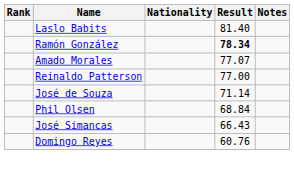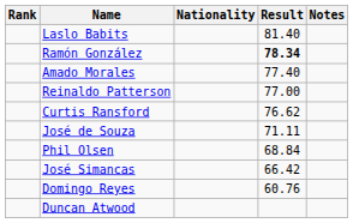 <table class="wikitable sortable" style="text-align:center">
 <tr>
 <th>Rank</th>
 <th>Name</th>
 <th>Nationality</th>
 <th>Result</th>
 <th>Notes</th>
 </tr>
 <tr>
 <td></td>
 <td align=left><a href='#'>Laslo Babits</a></td>
 <td align=left></td>
 <td>81.40</td>
 <td></td>
 </tr>
 <tr>
 <td></td>
 <td align=left><a href='#'>Ramón González</a></td>
 <td align=left></td>
 <td><strong>78.34</strong></td>
 <td></td>
 </tr>
 <tr>
 <td></td>
 <td align=left><a href='#'>Amado Morales</a></td>
 <td align=left></td>
-<td>77.07</td>
+<td>77.40</td>
 <td></td>
 </tr>
 <tr>
 <td></td>
 <td align=left><a href='#'>Reinaldo Patterson</a></td>
 <td align=left></td>
 <td>77.00</td>
 <td></td>
 </tr>
 <tr>
 <td></td>
+<td align=left><a href='#'>Curtis Ransford</a></td>
+<td align=left></td>
+<td>76.62</td>
+<td></td>
+</tr>
+<tr>
+<td></td>
 <td align=left><a href='#'>José de Souza</a></td>
 <td align=left></td>
-<td>71.14</td>
+<td>71.11</td>
 <td></td>
 </tr>
 <tr>
 <td></td>
 <td align=left><a href='#'>Phil Olsen</a></td>
 <td align=left></td>
 <td>68.84</td>
 <td></td>
 </tr>
 <tr>
 <td></td>
 <td align=left><a href='#'>José Simancas</a></td>
 <td align=left></td>
-<td>66.43</td>
+<td>66.42</td>
 <td></td>
 </tr>
 <tr>
 <td></td>
 <td align=left><a href='#'>Domingo Reyes</a></td>
 <td align=left></td>
 <td>60.76</td>
 <td></td>
 </tr>
+<tr>
+<td></td>
+<td align=left><a href='#'>Duncan Atwood</a></td>
+<td align=left></td>
+<td></td>
+<td></td>
+</tr>
 </table>
